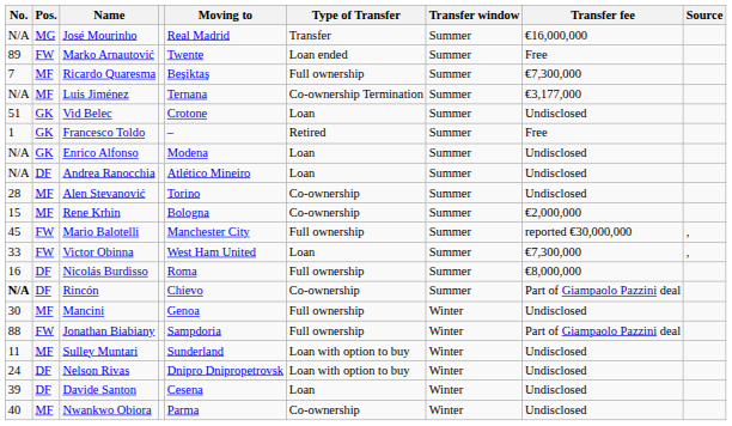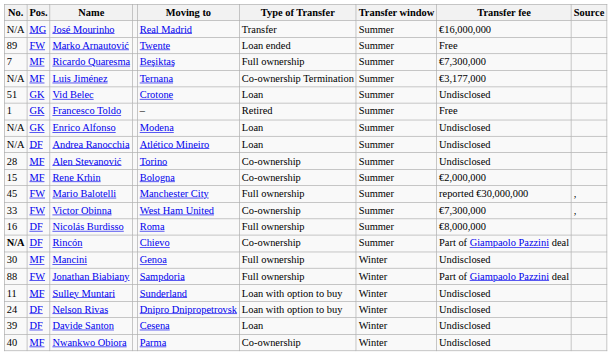 <table class="wikitable sortable">
 <tr>
 <th>No.</th>
 <th>Pos.</th>
 <th>Name</th>
 <th></th>
 <th>Moving to</th>
 <th>Type of Transfer</th>
 <th>Transfer window</th>
 <th>Transfer fee</th>
 <th>Source</th>
 </tr>
 <tr>
 <td>N/A</td>
 <td><a href='#'>MG</a></td>
 <td> <a href='#'>José Mourinho</a></td>
 <td></td>
 <td> <a href='#'>Real Madrid</a></td>
 <td>Transfer</td>
 <td>Summer</td>
 <td>€16,000,000</td>
 <td>  </td>
 </tr>
 <tr>
 <td>89</td>
 <td><a href='#'>FW</a></td>
 <td> <a href='#'>Marko Arnautović</a></td>
 <td></td>
 <td> <a href='#'>Twente</a></td>
 <td>Loan ended</td>
 <td>Summer</td>
 <td>Free</td>
 <td></td>
 </tr>
 <tr>
 <td>7</td>
 <td><a href='#'>MF</a></td>
 <td> <a href='#'>Ricardo Quaresma</a></td>
 <td></td>
 <td> <a href='#'>Beşiktaş</a></td>
 <td>Full ownership</td>
 <td>Summer</td>
 <td>€7,300,000</td>
 <td> </td>
 </tr>
 <tr>
 <td>N/A</td>
 <td><a href='#'>MF</a></td>
 <td> <a href='#'>Luis Jiménez</a></td>
 <td></td>
 <td> <a href='#'>Ternana</a></td>
 <td>Co-ownership Termination</td>
 <td>Summer</td>
 <td>€3,177,000</td>
 <td>  </td>
 </tr>
 <tr>
 <td>51</td>
 <td><a href='#'>GK</a></td>
 <td> <a href='#'>Vid Belec</a></td>
 <td></td>
 <td> <a href='#'>Crotone</a></td>
 <td>Loan</td>
 <td>Summer</td>
 <td>Undisclosed</td>
 <td> </td>
 </tr>
 <tr>
 <td>1</td>
 <td><a href='#'>GK</a></td>
 <td> <a href='#'>Francesco Toldo</a></td>
 <td></td>
 <td>–</td>
 <td>Retired</td>
 <td>Summer</td>
 <td>Free</td>
 <td> </td>
 </tr>
 <tr>
 <td>N/A</td>
 <td><a href='#'>GK</a></td>
 <td> <a href='#'>Enrico Alfonso</a></td>
 <td></td>
 <td> <a href='#'>Modena</a></td>
 <td>Loan</td>
 <td>Summer</td>
 <td>Undisclosed</td>
 <td></td>
 </tr>
 <tr>
 <td>N/A</td>
 <td><a href='#'>DF</a></td>
 <td> <a href='#'>Andrea Ranocchia</a></td>
 <td></td>
 <td> <a href='#'>Atlético Mineiro</a></td>
 <td>Loan</td>
 <td>Summer</td>
 <td>Undisclosed</td>
 <td> </td>
 </tr>
 <tr>
 <td>28</td>
 <td><a href='#'>MF</a></td>
 <td> <a href='#'>Alen Stevanović</a></td>
 <td></td>
 <td> <a href='#'>Torino</a></td>
 <td>Co-ownership</td>
 <td>Summer</td>
 <td>Undisclosed</td>
 <td></td>
 </tr>
 <tr>
 <td>15</td>
 <td><a href='#'>MF</a></td>
 <td> <a href='#'>Rene Krhin</a></td>
 <td></td>
 <td> <a href='#'>Bologna</a></td>
 <td>Co-ownership</td>
 <td>Summer</td>
 <td>€2,000,000</td>
 <td></td>
 </tr>
 <tr>
 <td>45</td>
 <td><a href='#'>FW</a></td>
 <td> <a href='#'>Mario Balotelli</a></td>
 <td></td>
 <td> <a href='#'>Manchester City</a></td>
 <td>Full ownership</td>
 <td>Summer</td>
 <td>reported €30,000,000</td>
 <td> ,  </td>
 </tr>
 <tr>
 <td>33</td>
 <td><a href='#'>FW</a></td>
 <td> <a href='#'>Victor Obinna</a></td>
 <td></td>
 <td> <a href='#'>West Ham United</a></td>
-<td>Loan</td>
+<td>Co-ownership</td>
 <td>Summer</td>
 <td>€7,300,000</td>
 <td> , </td>
 </tr>
 <tr>
 <td>16</td>
 <td><a href='#'>DF</a></td>
 <td> <a href='#'>Nicolás Burdisso</a></td>
 <td></td>
 <td> <a href='#'>Roma</a></td>
 <td>Full ownership</td>
 <td>Summer</td>
 <td>€8,000,000</td>
 <td>  </td>
 </tr>
 <tr>
 <td><strong>N/A</strong></td>
 <td><a href='#'>DF</a></td>
 <td> <a href='#'>Rincón</a></td>
 <td></td>
 <td> <a href='#'>Chievo</a></td>
 <td>Co-ownership</td>
 <td>Summer</td>
 <td>Part of <a href='#'>Giampaolo Pazzini</a> deal</td>
 <td> </td>
 </tr>
 <tr>
 <td>30</td>
 <td><a href='#'>MF</a></td>
 <td> <a href='#'>Mancini</a></td>
 <td></td>
 <td> <a href='#'>Genoa</a></td>
 <td>Full ownership</td>
 <td>Winter</td>
 <td>Undisclosed</td>
 <td>   </td>
 </tr>
 <tr>
 <td>88</td>
 <td><a href='#'>FW</a></td>
 <td> <a href='#'>Jonathan Biabiany</a></td>
 <td></td>
 <td> <a href='#'>Sampdoria</a></td>
 <td>Full ownership</td>
 <td>Winter</td>
 <td>Part of <a href='#'>Giampaolo Pazzini</a> deal</td>
 <td> </td>
 </tr>
 <tr>
 <td>11</td>
 <td><a href='#'>MF</a></td>
 <td> <a href='#'>Sulley Muntari</a></td>
 <td></td>
 <td> <a href='#'>Sunderland</a></td>
 <td>Loan with option to buy</td>
 <td>Winter</td>
 <td>Undisclosed</td>
 <td>  </td>
 </tr>
 <tr>
 <td>24</td>
 <td><a href='#'>DF</a></td>
 <td> <a href='#'>Nelson Rivas</a></td>
 <td></td>
 <td> <a href='#'>Dnipro Dnipropetrovsk</a></td>
 <td>Loan with option to buy</td>
 <td>Winter</td>
 <td>Undisclosed</td>
 <td> </td>
 </tr>
 <tr>
 <td>39</td>
 <td><a href='#'>DF</a></td>
 <td> <a href='#'>Davide Santon</a></td>
 <td></td>
 <td> <a href='#'>Cesena</a></td>
 <td>Loan</td>
 <td>Winter</td>
 <td>Undisclosed</td>
 <td> </td>
 </tr>
 <tr>
 <td>40</td>
 <td><a href='#'>MF</a></td>
 <td> <a href='#'>Nwankwo Obiora</a></td>
 <td></td>
 <td> <a href='#'>Parma</a></td>
 <td>Co-ownership</td>
 <td>Winter</td>
 <td>Undisclosed</td>
 <td> </td>
 </tr>
 </table>
